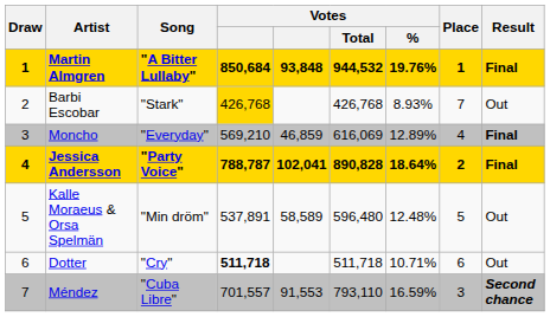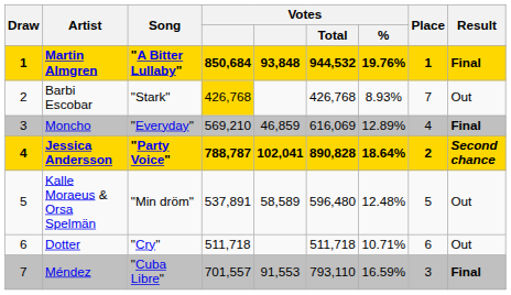 <table class="sortable wikitable" style="margin: 1em auto 1em auto; text-align:center;">
 <tr>
 <th rowspan="2">Draw</th>
 <th rowspan="2">Artist</th>
 <th rowspan="2">Song</th>
 <th colspan="4" class="unsortable">Votes</th>
 <th rowspan="2">Place</th>
 <th rowspan="2">Result</th>
 </tr>
 <tr>
 <th></th>
 <th></th>
 <th>Total</th>
 <th>%</th>
 </tr>
 <tr style="background:gold;">
 <td><strong>1</strong></td>
 <td align="left"><strong><a href='#'>Martin Almgren</a></strong></td>
 <td align="left"><strong>"<a href='#'>A Bitter Lullaby</a>"</strong></td>
 <td><strong>850,684</strong></td>
 <td><strong>93,848</strong></td>
 <td><strong>944,532</strong></td>
 <td><strong>19.76%</strong></td>
 <td><strong>1</strong></td>
 <td align="left"><strong>Final</strong></td>
 </tr>
 <tr>
 <td>2</td>
 <td align="left">Barbi Escobar</td>
 <td align="left">"Stark"</td>
 <td style="background: gold;">426,768</td>
 <td></td>
 <td>426,768</td>
 <td>8.93%</td>
 <td>7</td>
 <td align="left">Out</td>
 </tr>
 <tr style="background:silver;">
 <td>3</td>
 <td align="left"><a href='#'>Moncho</a></td>
 <td align="left">"<a href='#'>Everyday</a>"</td>
 <td>569,210</td>
 <td>46,859</td>
 <td>616,069</td>
 <td>12.89%</td>
 <td>4</td>
 <td align="left"><strong>Final</strong></td>
 </tr>
 <tr style="background:gold;">
 <td><strong>4</strong></td>
 <td align="left"><strong><a href='#'>Jessica Andersson</a></strong></td>
 <td align="left"><strong>"<a href='#'>Party Voice</a>"</strong></td>
 <td><strong>788,787</strong></td>
 <td><strong>102,041</strong></td>
 <td><strong>890,828</strong></td>
 <td><strong>18.64%</strong></td>
 <td><strong>2</strong></td>
-<td align="left"><strong>Final</strong></td>
+<td align="left"><strong><em>Second chance</em></strong></td>
 </tr>
 <tr>
 <td>5</td>
 <td align="left"><a href='#'>Kalle Moraeus</a> & <a href='#'>Orsa Spelmän</a></td>
 <td align="left">"Min dröm"</td>
 <td>537,891</td>
 <td>58,589</td>
 <td>596,480</td>
 <td>12.48%</td>
 <td>5</td>
 <td align="left">Out</td>
 </tr>
 <tr>
 <td>6</td>
 <td align="left"><a href='#'>Dotter</a></td>
 <td align="left">"<a href='#'>Cry</a>"</td>
-<td><strong>511,718</strong></td>
+<td>511,718</td>
 <td></td>
 <td>511,718</td>
 <td>10.71%</td>
 <td>6</td>
 <td align="left">Out</td>
 </tr>
 <tr style="background:silver;">
 <td>7</td>
 <td align="left"><a href='#'>Méndez</a></td>
 <td align="left">"<a href='#'>Cuba Libre</a>"</td>
 <td>701,557</td>
 <td>91,553</td>
 <td>793,110</td>
 <td>16.59%</td>
 <td>3</td>
-<td align="left"><strong><em>Second chance</em></strong></td>
+<td align="left"><strong>Final</strong></td>
 </tr>
 </table>
